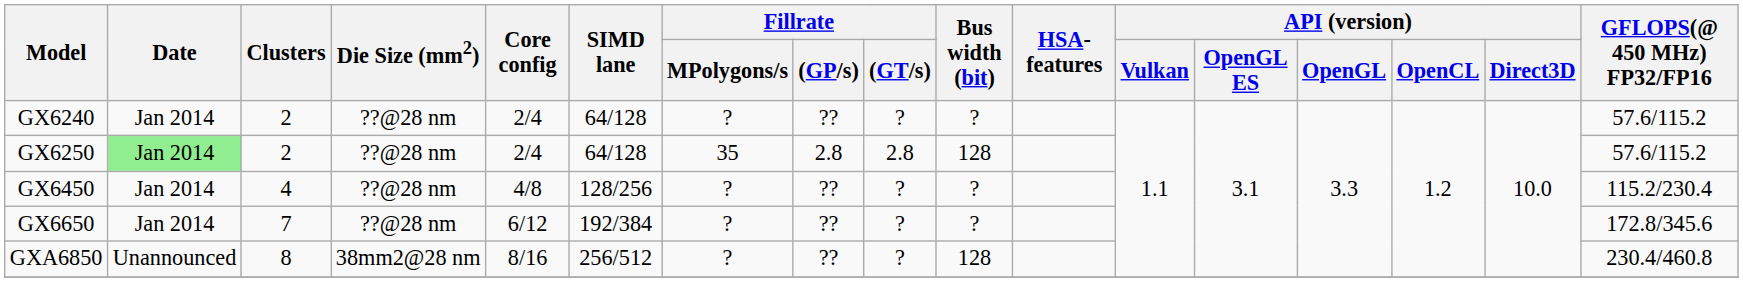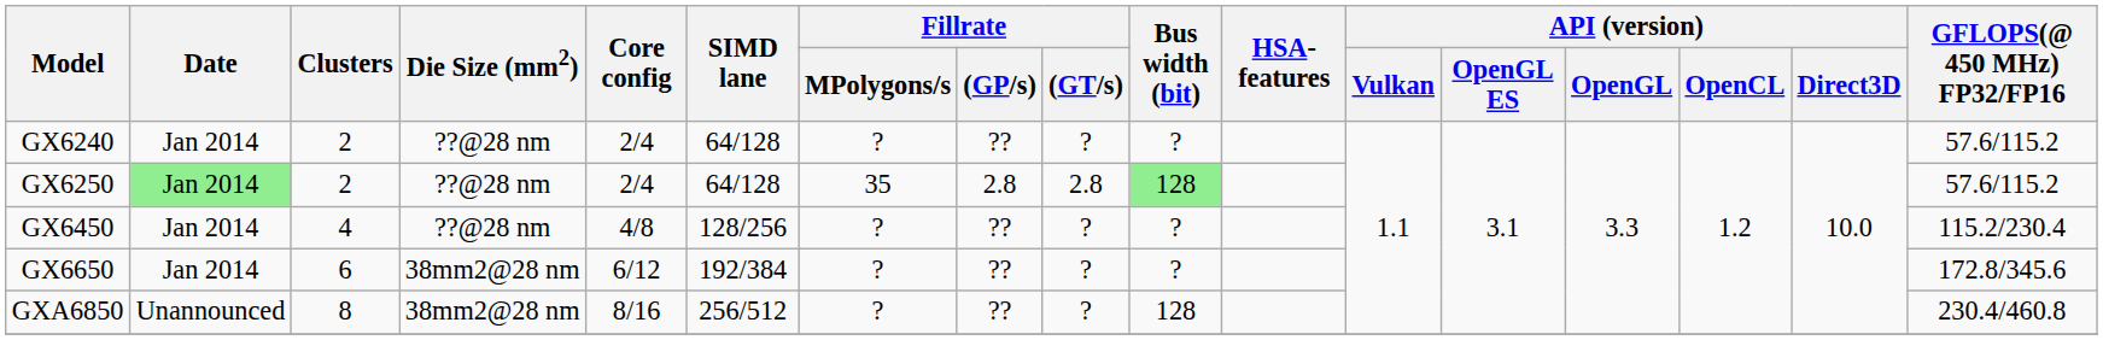 <table class="wikitable" style="text-align: center;">
 <tr>
 <th rowspan=2>Model</th>
 <th rowspan=2>Date</th>
 <th rowspan=2>Clusters</th>
 <th rowspan=2>Die Size (mm<sup>2</sup>)</th>
 <th rowspan=2>Core config</th>
 <th rowspan=2>SIMD lane</th>
 <th colspan=3><a href='#'>Fillrate</a></th>
 <th rowspan=2>Bus width<br>(<a href='#'>bit</a>)</th>
 <th rowspan=2><a href='#'>HSA</a>-features</th>
 <th colspan=5><a href='#'>API</a> (version)</th>
 <th rowspan="2"><a href='#'>GFLOPS</a>(@ 450 MHz)<br>FP32/FP16</th>
 </tr>
 <tr>
 <th>MPolygons/s</th>
 <th>(<a href='#'>GP</a>/s)</th>
 <th>(<a href='#'>GT</a>/s)</th>
 <th><a href='#'>Vulkan</a></th>
 <th><a href='#'>OpenGL ES</a></th>
 <th><a href='#'>OpenGL</a></th>
 <th><a href='#'>OpenCL</a></th>
 <th><a href='#'>Direct3D</a></th>
 </tr>
 <tr>
 <td>GX6240</td>
 <td>Jan 2014</td>
 <td>2</td>
 <td>??@28 nm</td>
 <td>2/4</td>
 <td>64/128</td>
 <td>?</td>
 <td>??</td>
 <td>?</td>
 <td>?</td>
 <td></td>
 <td rowspan="5">1.1</td>
 <td rowspan="5">3.1</td>
 <td rowspan="5">3.3</td>
 <td rowspan="5">1.2</td>
 <td rowspan="5">10.0</td>
 <td>57.6/115.2</td>
 </tr>
 <tr>
 <td>GX6250</td>
 <td style="background: lightgreen;">Jan 2014</td>
 <td>2</td>
 <td>??@28 nm</td>
 <td>2/4</td>
 <td>64/128</td>
 <td>35</td>
 <td>2.8</td>
 <td>2.8</td>
-<td>128</td>
+<td style="background: lightgreen;">128</td>
 <td></td>
 <td>57.6/115.2</td>
 </tr>
 <tr>
 <td>GX6450</td>
 <td>Jan 2014</td>
 <td>4</td>
 <td>??@28 nm</td>
 <td>4/8</td>
 <td>128/256</td>
 <td>?</td>
 <td>??</td>
 <td>?</td>
 <td>?</td>
 <td></td>
 <td>115.2/230.4</td>
 </tr>
 <tr>
 <td>GX6650</td>
 <td>Jan 2014</td>
-<td>7</td>
-<td>??@28 nm</td>
+<td>6</td>
+<td>38mm2@28 nm</td>
 <td>6/12</td>
 <td>192/384</td>
 <td>?</td>
 <td>??</td>
 <td>?</td>
 <td>?</td>
 <td></td>
 <td>172.8/345.6</td>
 </tr>
 <tr>
 <td>GXA6850</td>
 <td>Unannounced</td>
 <td>8</td>
 <td>38mm2@28 nm</td>
 <td>8/16</td>
 <td>256/512</td>
 <td>?</td>
 <td>??</td>
 <td>?</td>
 <td>128</td>
 <td></td>
 <td>230.4/460.8</td>
 </tr>
 <tr>
 </tr>
 </table>
